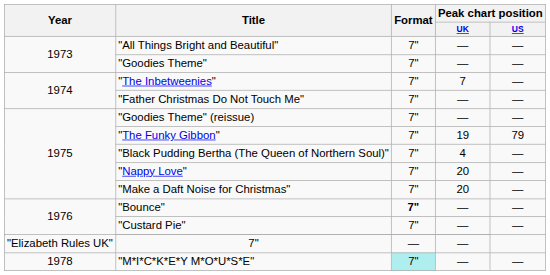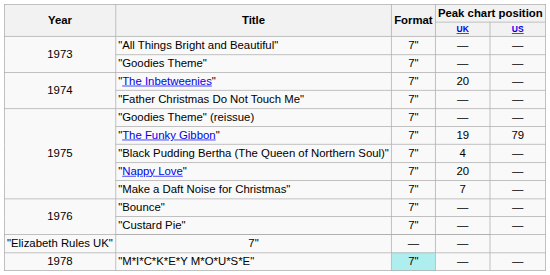 <table class="wikitable" style="text-align: center">
 <tr>
 <th rowspan="2">Year</th>
 <th rowspan="2" style=white-space:nowrap>Title</th>
 <th rowspan="2" style=white-space:nowrap>Format</th>
 <th colspan="2" style=white-space:nowrap>Peak chart position</th>
 </tr>
 <tr>
 <th style="width:2.5em;font-size:75%;"><a href='#'>UK</a></th>
 <th style="width:2.5em;font-size:75%;"><a href='#'>US</a></th>
 </tr>
 <tr>
 <td rowspan="2">1973</td>
 <td style="text-align: left">"All Things Bright and Beautiful"</td>
 <td>7"</td>
 <td>—</td>
 <td>—</td>
 </tr>
 <tr>
 <td style="text-align: left">"Goodies Theme"</td>
 <td>7"</td>
 <td>—</td>
 <td>—</td>
 </tr>
 <tr>
 <td rowspan="2">1974</td>
 <td style="text-align: left">"<a href='#'>The Inbetweenies</a>"</td>
 <td>7"</td>
-<td>7</td>
+<td>20</td>
 <td>—</td>
 </tr>
 <tr>
 <td style="text-align: left">"Father Christmas Do Not Touch Me"</td>
 <td>7"</td>
 <td>—</td>
 <td>—</td>
 </tr>
 <tr>
 <td rowspan="5">1975</td>
 <td style="text-align: left">"Goodies Theme" (reissue)</td>
 <td>7"</td>
 <td>—</td>
 <td>—</td>
 </tr>
 <tr>
 <td style="text-align: left">"<a href='#'>The Funky Gibbon</a>"</td>
 <td>7"</td>
 <td>19</td>
 <td>79</td>
 </tr>
 <tr>
 <td style="text-align: left">"Black Pudding Bertha (The Queen of Northern Soul)"</td>
 <td>7"</td>
 <td>4</td>
 <td>—</td>
 </tr>
 <tr>
 <td style="text-align: left">"<a href='#'>Nappy Love</a>"</td>
 <td>7"</td>
 <td>20</td>
 <td>—</td>
 </tr>
 <tr>
 <td style="text-align: left">"Make a Daft Noise for Christmas"</td>
 <td>7"</td>
-<td>20</td>
+<td>7</td>
 <td>—</td>
 </tr>
 <tr>
 <td rowspan="3">1976</td>
 <td style="text-align: left">"Bounce"</td>
-<td><strong>7"</strong></td>
+<td>7"</td>
 <td>—</td>
 <td>—</td>
 </tr>
 <tr>
 <td style="text-align: left">"Custard Pie"</td>
 <td>7"</td>
 <td>—</td>
 <td>—</td>
 </tr>
 <tr>
 </tr>
 <tr>
 <td style="text-align: left">"Elizabeth Rules UK"</td>
 <td>7"</td>
 <td>—</td>
 <td>—</td>
 </tr>
 <tr>
 <td>1978</td>
 <td style="text-align: left">"M*I*C*K*E*Y M*O*U*S*E"</td>
 <td style="background: paleturquoise;">7"</td>
 <td>—</td>
 <td>—</td>
 </tr>
 </table>
